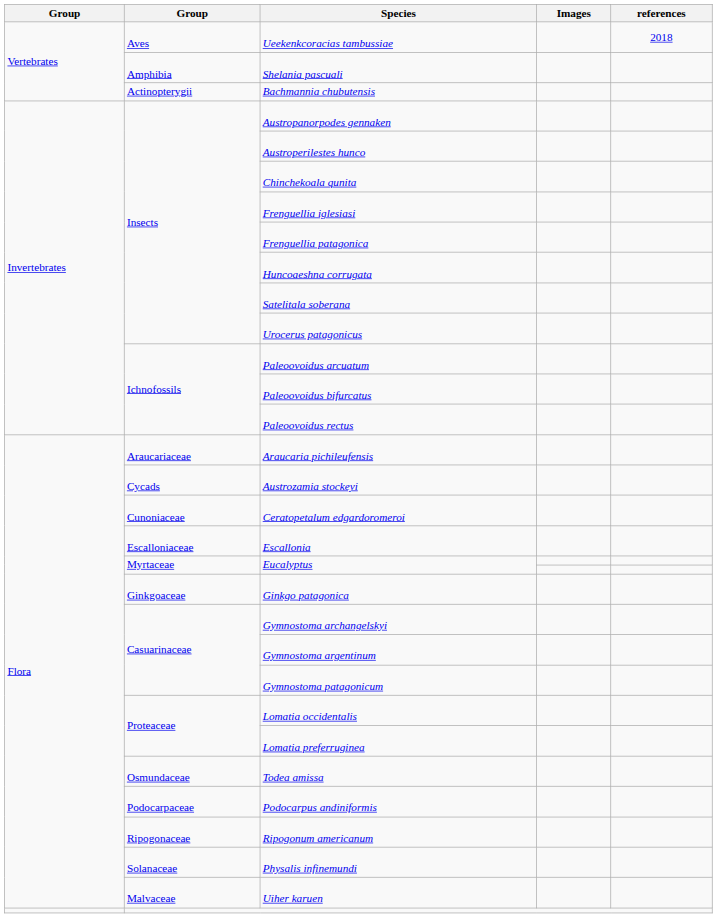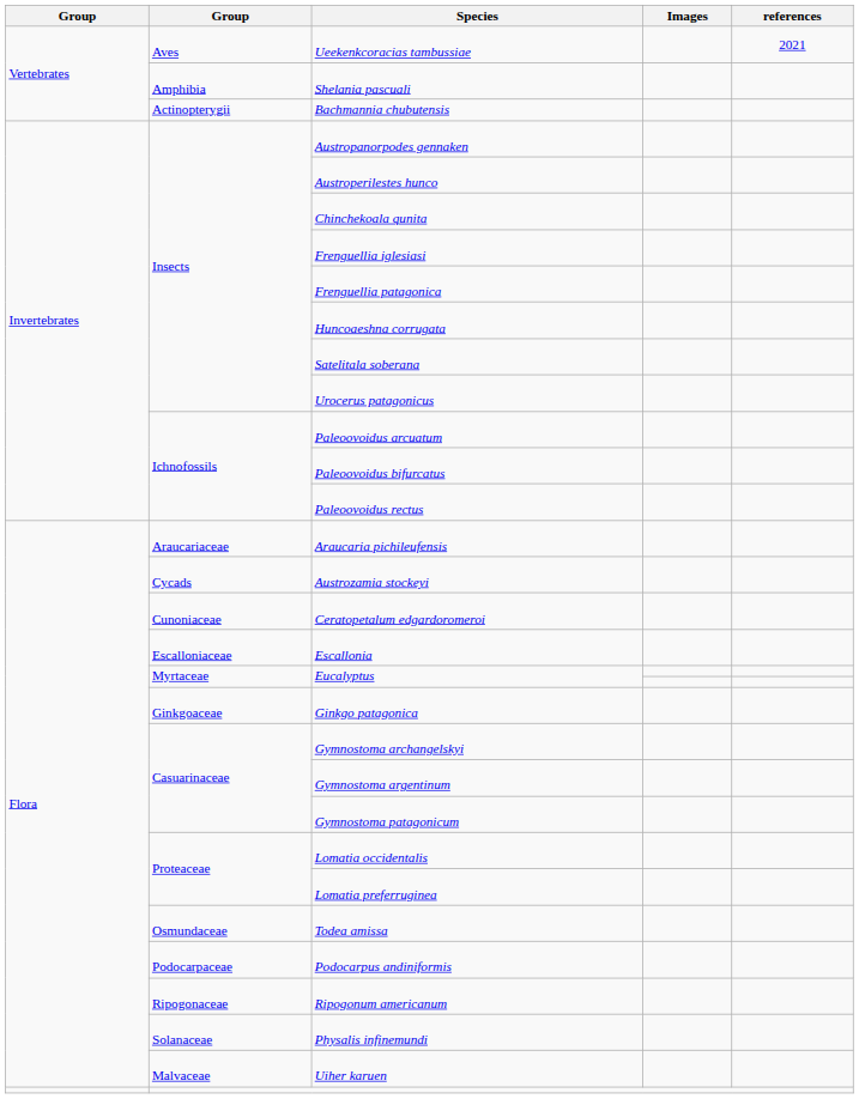 <table class="wikitable sortable" style="margin:auto; width:80%;">
 <tr>
 <th>Group</th>
 <th>Group</th>
 <th>Species</th>
 <th>Images</th>
 <th>references</th>
 </tr>
 <tr>
 <td rowspan=3><a href='#'>Vertebrates</a></td>
 <td><br><a href='#'>Aves</a></td>
 <td><br><em><a href='#'>Ueekenkcoracias tambussiae</a></em></td>
 <td></td>
-<td align=center><a href='#'>2018</a></td>
+<td align=center><a href='#'>2021</a></td>
 </tr>
 <tr>
 <td><br><a href='#'>Amphibia</a></td>
 <td><br><em><a href='#'>Shelania pascuali</a></em></td>
 <td></td>
 <td align=center></td>
 </tr>
 <tr>
 <td><a href='#'>Actinopterygii</a></td>
 <td><em><a href='#'>Bachmannia chubutensis</a></em></td>
 <td></td>
 <td align=center></td>
 </tr>
 <tr>
 <td rowspan=11><a href='#'>Invertebrates</a></td>
 <td rowspan=8><a href='#'>Insects</a></td>
 <td><br><em><a href='#'>Austropanorpodes gennaken</a></em></td>
 <td></td>
 <td align=center></td>
 </tr>
 <tr>
 <td><br><em><a href='#'>Austroperilestes hunco</a></em></td>
 <td></td>
 <td align=center></td>
 </tr>
 <tr>
 <td><br><em><a href='#'>Chinchekoala qunita</a></em></td>
 <td></td>
 <td align=center></td>
 </tr>
 <tr>
 <td><br><em><a href='#'>Frenguellia iglesiasi</a></em></td>
 <td></td>
 <td align=center></td>
 </tr>
 <tr>
 <td><br><em><a href='#'>Frenguellia patagonica</a></em></td>
 <td></td>
 <td align=center></td>
 </tr>
 <tr>
 <td><br><em><a href='#'>Huncoaeshna corrugata</a></em></td>
 <td></td>
 <td align=center></td>
 </tr>
 <tr>
 <td><br><em><a href='#'>Satelitala soberana</a></em></td>
 <td></td>
 <td align=center></td>
 </tr>
 <tr>
 <td><br><em><a href='#'>Urocerus patagonicus</a></em></td>
 <td></td>
 <td align=center></td>
 </tr>
 <tr>
 <td rowspan=3><a href='#'>Ichnofossils</a></td>
 <td><br><em><a href='#'>Paleoovoidus arcuatum</a></em></td>
 <td></td>
 <td align=center></td>
 </tr>
 <tr>
 <td><br><em><a href='#'>Paleoovoidus bifurcatus</a></em></td>
 <td></td>
 <td align=center></td>
 </tr>
 <tr>
 <td><br><em><a href='#'>Paleoovoidus rectus</a></em></td>
 <td></td>
 <td align=center></td>
 </tr>
 <tr>
 <td rowspan=17><a href='#'>Flora</a></td>
 <td><br><a href='#'>Araucariaceae</a></td>
 <td><br><em><a href='#'>Araucaria pichileufensis</a></em></td>
 <td></td>
 <td align=center></td>
 </tr>
 <tr>
 <td><br><a href='#'>Cycads</a></td>
 <td><br><em><a href='#'>Austrozamia stockeyi</a></em></td>
 <td></td>
 <td align=center></td>
 </tr>
 <tr>
 <td><br><a href='#'>Cunoniaceae</a></td>
 <td><br><em><a href='#'>Ceratopetalum edgardoromeroi</a></em></td>
 <td></td>
 <td align=center></td>
 </tr>
 <tr>
 <td><br><a href='#'>Escalloniaceae</a></td>
 <td><br><em><a href='#'>Escallonia</a></em></td>
 <td></td>
 <td align=center></td>
 </tr>
 <tr>
 <td rowspan=2><a href='#'>Myrtaceae</a></td>
 <td rowspan=2><em><a href='#'>Eucalyptus</a></em></td>
 <td></td>
 <td align=center></td>
 </tr>
 <tr>
 <td></td>
 <td align=center></td>
 </tr>
 <tr>
 <td><br><a href='#'>Ginkgoaceae</a></td>
 <td><br><em><a href='#'>Ginkgo patagonica</a></em></td>
 <td></td>
 <td align=center></td>
 </tr>
 <tr>
 <td rowspan=3><a href='#'>Casuarinaceae</a></td>
 <td><br><em><a href='#'>Gymnostoma archangelskyi</a></em></td>
 <td></td>
 <td align=center></td>
 </tr>
 <tr>
 <td><br><em><a href='#'>Gymnostoma argentinum</a></em></td>
 <td></td>
 <td align=center></td>
 </tr>
 <tr>
 <td><br><em><a href='#'>Gymnostoma patagonicum</a></em></td>
 <td></td>
 <td align=center></td>
 </tr>
 <tr>
 <td rowspan=2><a href='#'>Proteaceae</a></td>
 <td><br><em><a href='#'>Lomatia occidentalis</a></em></td>
 <td></td>
 <td align=center></td>
 </tr>
 <tr>
 <td><br><em><a href='#'>Lomatia preferruginea</a></em></td>
 <td></td>
 <td align=center></td>
 </tr>
 <tr>
 <td><br><a href='#'>Osmundaceae</a></td>
 <td><br><em><a href='#'>Todea amissa</a></em></td>
 <td></td>
 <td align=center></td>
 </tr>
 <tr>
 <td><br><a href='#'>Podocarpaceae</a></td>
 <td><br><em><a href='#'>Podocarpus andiniformis</a></em></td>
 <td></td>
 <td align=center></td>
 </tr>
 <tr>
 <td><br><a href='#'>Ripogonaceae</a></td>
 <td><br><em><a href='#'>Ripogonum americanum</a></em></td>
 <td></td>
 <td align=center></td>
 </tr>
 <tr>
 <td><br><a href='#'>Solanaceae</a></td>
 <td><br><em><a href='#'>Physalis infinemundi</a></em></td>
 <td><br></td>
 <td align=center></td>
 </tr>
 <tr>
 <td><br><a href='#'>Malvaceae</a></td>
 <td><br><em><a href='#'>Uiher karuen</a></em></td>
 <td></td>
 <td align=center></td>
 </tr>
 <tr>
 <td></td>
 </tr>
 </table>
